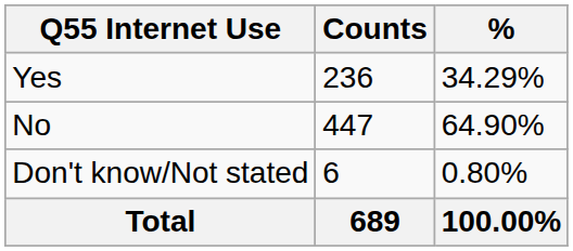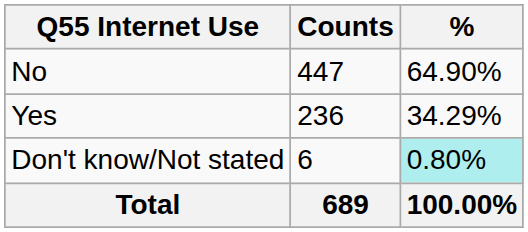 <table class="wikitable sortable">
 <tr>
 <th>Q55 Internet Use</th>
 <th>Counts</th>
 <th>%</th>
 </tr>
 <tr>
+<td>No</td>
+<td>447</td>
+<td>64.90%</td>
+</tr>
+<tr>
 <td>Yes</td>
 <td>236</td>
 <td>34.29%</td>
 </tr>
 <tr>
-<td>No</td>
-<td>447</td>
-<td>64.90%</td>
-</tr>
-<tr>
 <td>Don't know/Not stated</td>
 <td>6</td>
-<td>0.80%</td>
+<td style="background: paleturquoise;">0.80%</td>
 </tr>
 <tr>
 <th>Total</th>
 <th>689</th>
 <th>100.00%</th>
 </tr>
 </table>
